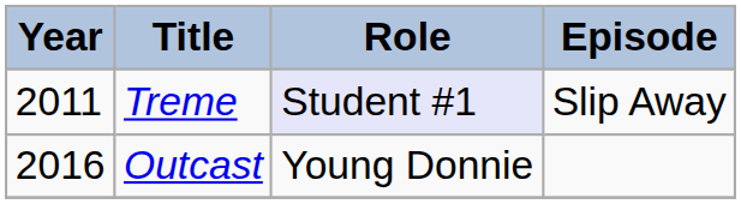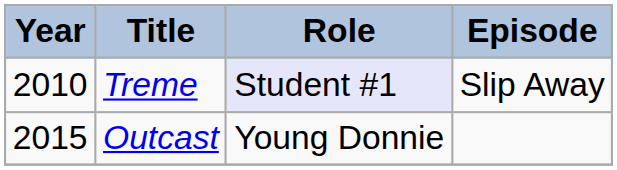 <table class="wikitable sortable">
 <tr>
 <th style="background:#B0C4DE;text-align:center;">Year</th>
 <th style="background:#B0C4DE;text-align:center;">Title</th>
 <th style="background:#B0C4DE;text-align:center;">Role</th>
 <th class="unsortable" style="background:#B0C4DE;text-align:center;">Episode</th>
 </tr>
 <tr>
-<td>2011</td>
+<td>2010</td>
 <td><em><a href='#'>Treme</a></em></td>
 <td style="background: lavender;">Student #1</td>
 <td>Slip Away</td>
 </tr>
 <tr>
-<td>2016</td>
+<td>2015</td>
 <td><em><a href='#'>Outcast</a></em></td>
 <td>Young Donnie</td>
 <td></td>
 </tr>
 <tr>
 </tr>
 </table>
